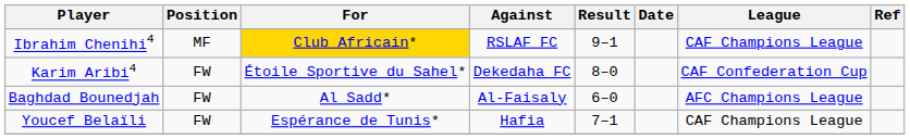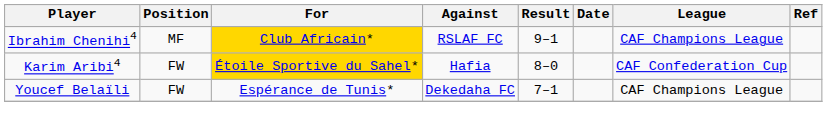 <table class="wikitable plainrowheaders sortable" style="text-align:center;font-size:95%">
 <tr>
 <th>Player</th>
 <th>Position</th>
 <th>For</th>
 <th>Against</th>
 <th align=center>Result</th>
 <th>Date</th>
 <th>League</th>
 <th class="unsortable" align="center">Ref</th>
 </tr>
 <tr>
 <td><a href='#'>Ibrahim Chenihi</a><sup>4</sup></td>
 <td>MF</td>
 <td style="background: gold;"><a href='#'>Club Africain</a>*</td>
 <td><a href='#'>RSLAF FC</a></td>
 <td>9–1</td>
 <td></td>
 <td><a href='#'>CAF Champions League</a></td>
 <td></td>
 </tr>
 <tr>
 <td><a href='#'>Karim Aribi</a><sup>4</sup></td>
 <td>FW</td>
-<td><a href='#'>Étoile Sportive du Sahel</a>*</td>
-<td><a href='#'>Dekedaha FC</a></td>
+<td style="background: gold;"><a href='#'>Étoile Sportive du Sahel</a>*</td>
+<td><a href='#'>Hafia</a></td>
 <td>8–0</td>
 <td></td>
 <td><a href='#'>CAF Confederation Cup</a></td>
 <td></td>
 </tr>
 <tr>
-<td><a href='#'>Baghdad Bounedjah</a></td>
-<td>FW</td>
-<td><a href='#'>Al Sadd</a>*</td>
-<td><a href='#'>Al-Faisaly</a></td>
-<td>6–0</td>
-<td></td>
-<td><a href='#'>AFC Champions League</a></td>
-<td></td>
-</tr>
-<tr>
 <td><a href='#'>Youcef Belaïli</a></td>
 <td>FW</td>
 <td><a href='#'>Espérance de Tunis</a>*</td>
-<td><a href='#'>Hafia</a></td>
+<td><a href='#'>Dekedaha FC</a></td>
 <td>7–1</td>
 <td></td>
 <td>CAF Champions League</td>
 <td></td>
 </tr>
 <tr>
 </tr>
 </table>
